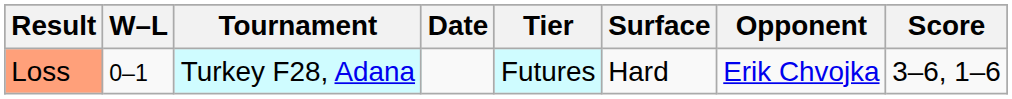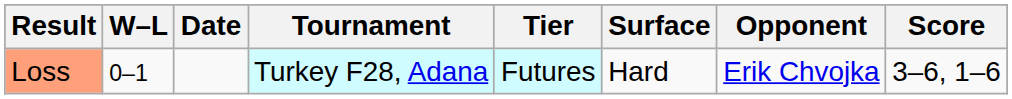 <table class="sortable wikitable">
 <tr>
 <th>Result</th>
 <th class="unsortable">W–L</th>
+<th>Date</th>
 <th>Tournament</th>
-<th>Date</th>
 <th>Tier</th>
 <th>Surface</th>
 <th>Opponent</th>
 <th class="unsortable">Score</th>
 </tr>
 <tr>
 <td bgcolor=FFA07A>Loss</td>
 <td><small>0–1</small></td>
+<td></td>
 <td style="background:#cffcff;">Turkey F28, <a href='#'>Adana</a></td>
-<td></td>
 <td style="background:#cffcff;">Futures</td>
 <td>Hard</td>
 <td> <a href='#'>Erik Chvojka</a></td>
 <td>3–6, 1–6</td>
 </tr>
 </table>
